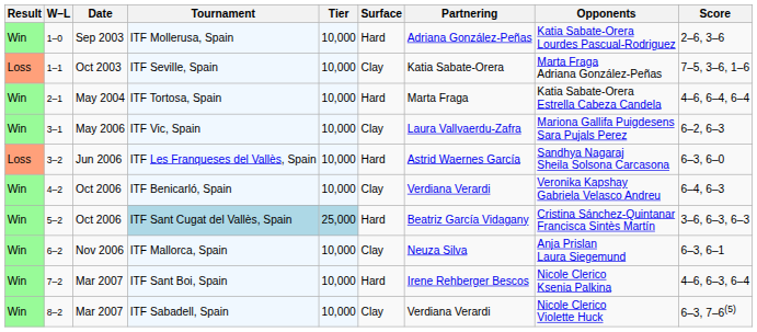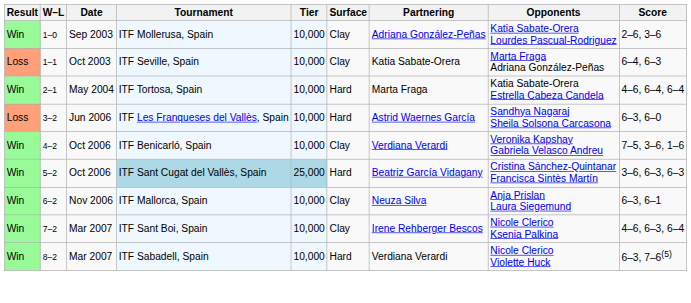 <table class="sortable wikitable">
 <tr>
 <th>Result</th>
 <th class="unsortable">W–L</th>
 <th>Date</th>
 <th>Tournament</th>
 <th>Tier</th>
 <th>Surface</th>
 <th>Partnering</th>
 <th>Opponents</th>
 <th class="unsortable">Score</th>
 </tr>
 <tr>
 <td style="background:#98fb98;">Win</td>
 <td><small>1–0</small></td>
 <td>Sep 2003</td>
 <td style="background:#f0f8ff;">ITF Mollerusa, Spain</td>
 <td style="background:#f0f8ff;">10,000</td>
-<td>Hard</td>
+<td>Clay</td>
 <td> <a href='#'>Adriana González-Peñas</a></td>
 <td> <a href='#'>Katia Sabate-Orera</a> <br>  <a href='#'>Lourdes Pascual-Rodriguez</a></td>
 <td>2–6, 3–6</td>
 </tr>
 <tr>
 <td style="background:#ffa07a;">Loss</td>
 <td><small>1–1</small></td>
 <td>Oct 2003</td>
 <td style="background:#f0f8ff;">ITF Seville, Spain</td>
 <td style="background:#f0f8ff;">10,000</td>
 <td>Clay</td>
 <td> Katia Sabate-Orera</td>
 <td> <a href='#'>Marta Fraga</a> <br>  Adriana González-Peñas</td>
-<td>7–5, 3–6, 1–6</td>
+<td>6–4, 6–3</td>
 </tr>
 <tr>
 <td style="background:#98fb98;">Win</td>
 <td><small>2–1</small></td>
 <td>May 2004</td>
 <td style="background:#f0f8ff;">ITF Tortosa, Spain</td>
 <td style="background:#f0f8ff;">10,000</td>
 <td>Hard</td>
 <td> Marta Fraga</td>
 <td> Katia Sabate-Orera <br>  <a href='#'>Estrella Cabeza Candela</a></td>
 <td>4–6, 6–4, 6–4</td>
-</tr>
-<tr>
-<td style="background:#98fb98;">Win</td>
-<td><small>3–1</small></td>
-<td>May 2006</td>
-<td style="background:#f0f8ff;">ITF Vic, Spain</td>
-<td style="background:#f0f8ff;">10,000</td>
-<td>Clay</td>
-<td> <a href='#'>Laura Vallvaerdu-Zafra</a></td>
-<td> <a href='#'>Mariona Gallifa Puigdesens</a> <br>  <a href='#'>Sara Pujals Perez</a></td>
-<td>6–2, 6–3</td>
 </tr>
 <tr>
 <td style="background:#ffa07a;">Loss</td>
 <td><small>3–2</small></td>
 <td>Jun 2006</td>
 <td style="background:#f0f8ff;">ITF <a href='#'>Les Franqueses del Vallès</a>, Spain</td>
 <td style="background:#f0f8ff;">10,000</td>
 <td>Hard</td>
 <td> <a href='#'>Astrid Waernes García</a></td>
 <td> <a href='#'>Sandhya Nagaraj</a> <br>  <a href='#'>Sheila Solsona Carcasona</a></td>
 <td>6–3, 6–0</td>
 </tr>
 <tr>
 <td style="background:#98fb98;">Win</td>
 <td><small>4–2</small></td>
 <td>Oct 2006</td>
 <td style="background:#f0f8ff;">ITF Benicarló, Spain</td>
 <td style="background:#f0f8ff;">10,000</td>
 <td>Clay</td>
 <td> <a href='#'>Verdiana Verardi</a></td>
 <td> <a href='#'>Veronika Kapshay</a> <br>  <a href='#'>Gabriela Velasco Andreu</a></td>
-<td>6–4, 6–3</td>
+<td>7–5, 3–6, 1–6</td>
 </tr>
 <tr>
 <td style="background:#98fb98;">Win</td>
 <td><small>5–2</small></td>
 <td>Oct 2006</td>
 <td style="background:lightblue;">ITF Sant Cugat del Vallès, Spain</td>
 <td style="background:lightblue;">25,000</td>
 <td>Hard</td>
 <td> <a href='#'>Beatriz García Vidagany</a></td>
 <td> <a href='#'>Cristina Sánchez-Quintanar</a> <br>  <a href='#'>Francisca Sintès Martín</a></td>
 <td>3–6, 6–3, 6–3</td>
 </tr>
 <tr>
 <td style="background:#98fb98;">Win</td>
 <td><small>6–2</small></td>
 <td>Nov 2006</td>
 <td style="background:#f0f8ff;">ITF Mallorca, Spain</td>
 <td style="background:#f0f8ff;">10,000</td>
 <td>Clay</td>
 <td> <a href='#'>Neuza Silva</a></td>
 <td> <a href='#'>Anja Prislan</a> <br>  <a href='#'>Laura Siegemund</a></td>
 <td>6–3, 6–1</td>
 </tr>
 <tr>
 <td style="background:#98fb98;">Win</td>
 <td><small>7–2</small></td>
 <td>Mar 2007</td>
 <td style="background:#f0f8ff;">ITF Sant Boi, Spain</td>
 <td style="background:#f0f8ff;">10,000</td>
-<td>Hard</td>
+<td>Clay</td>
 <td> <a href='#'>Irene Rehberger Bescos</a></td>
 <td> <a href='#'>Nicole Clerico</a> <br>  <a href='#'>Ksenia Palkina</a></td>
 <td>4–6, 6–3, 6–4</td>
 </tr>
 <tr>
 <td style="background:#98fb98;">Win</td>
 <td><small>8–2</small></td>
 <td>Mar 2007</td>
 <td style="background:#f0f8ff;">ITF Sabadell, Spain</td>
 <td style="background:#f0f8ff;">10,000</td>
-<td>Clay</td>
+<td>Hard</td>
 <td> Verdiana Verardi</td>
 <td> <a href='#'>Nicole Clerico</a> <br>  <a href='#'>Violette Huck</a></td>
 <td>6–3, 7–6<sup>(5)</sup></td>
 </tr>
 </table>
